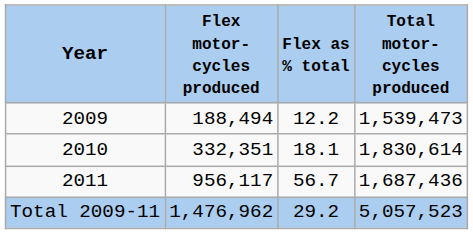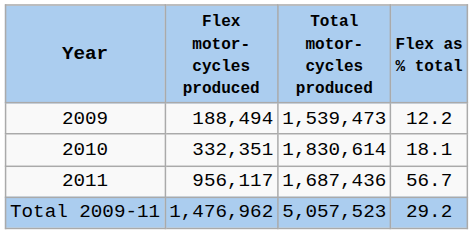 <table class="wikitable" align="right">
 <tr>
 <th style="background: #ABCDEF;">Year</th>
 <th style="background: #ABCDEF;"><small>Flex <br>motor-<br>cycles<br> produced</small></th>
+<th style="background: #ABCDEF;"><small>Total <br>motor-<br>cycles<br>produced</small></th>
 <th style="background:#ABCDEF;"><small>Flex as<br>% total </small></th>
-<th style="background: #ABCDEF;"><small>Total <br>motor-<br>cycles<br>produced</small></th>
 </tr>
 <tr align="right">
 <td align="center">2009</td>
 <td>188,494</td>
+<td>1,539,473</td>
 <td align="center">12.2</td>
-<td>1,539,473</td>
 </tr>
 <tr align="right">
 <td align="center">2010</td>
 <td>332,351</td>
+<td>1,830,614</td>
 <td align="center">18.1</td>
-<td>1,830,614</td>
 </tr>
 <tr align="right">
 <td align="center">2011</td>
 <td>956,117</td>
+<td>1,687,436</td>
 <td align="center">56.7</td>
-<td>1,687,436</td>
 </tr>
 <tr align="right">
 <td align="center" style="background: #ABCDEF;">Total 2009-11</td>
 <td align="center" style="background: #ABCDEF;">1,476,962</td>
+<td align="center" style="background:#ABCDEF;">5,057,523</td>
 <td align="center" style="background:#ABCDEF;">29.2<br></td>
-<td align="center" style="background:#ABCDEF;">5,057,523</td>
 </tr>
 </table>
